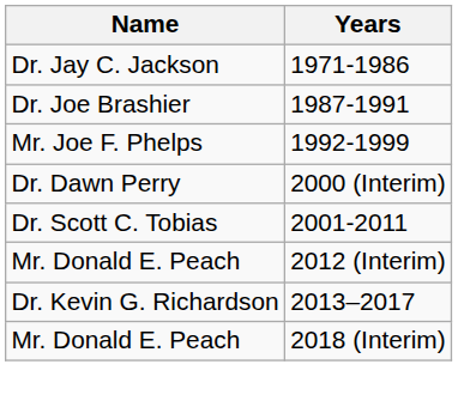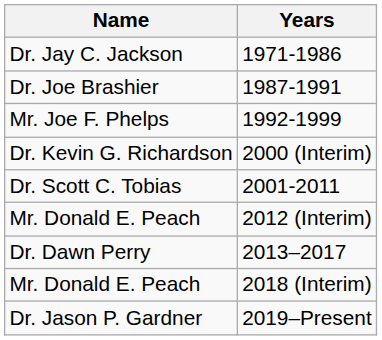 <table class=wikitable>
 <tr>
 <th>Name</th>
 <th>Years</th>
 </tr>
 <tr>
 <td>Dr. Jay C. Jackson</td>
 <td>1971-1986</td>
 </tr>
 <tr>
 <td>Dr. Joe Brashier</td>
 <td>1987-1991</td>
 </tr>
 <tr>
 <td>Mr. Joe F. Phelps</td>
 <td>1992-1999</td>
 </tr>
 <tr>
-<td>Dr. Dawn Perry</td>
+<td>Dr. Kevin G. Richardson</td>
 <td>2000 (Interim)</td>
 </tr>
 <tr>
 <td>Dr. Scott C. Tobias</td>
 <td>2001-2011</td>
 </tr>
 <tr>
 <td>Mr. Donald E. Peach</td>
 <td>2012 (Interim)</td>
 </tr>
 <tr>
-<td>Dr. Kevin G. Richardson</td>
+<td>Dr. Dawn Perry</td>
 <td>2013–2017</td>
 </tr>
 <tr>
 <td>Mr. Donald E. Peach</td>
 <td>2018 (Interim)</td>
 </tr>
+<tr>
+<td>Dr. Jason P. Gardner</td>
+<td>2019–Present</td>
+</tr>
 </table>
